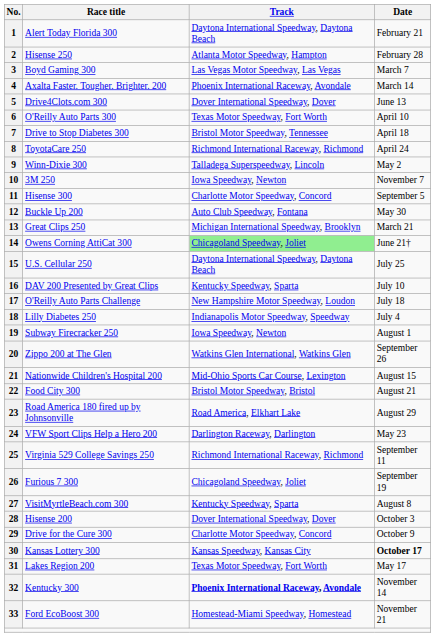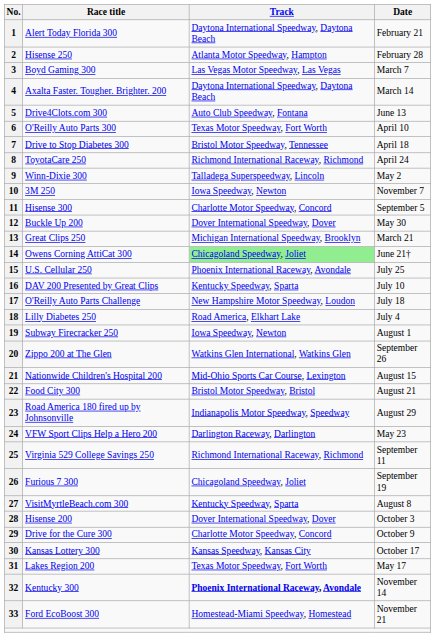 <table class="wikitable" style="font-size:85%;">
 <tr>
 <th>No.</th>
 <th>Race title</th>
 <th><a href='#'>Track</a></th>
 <th>Date</th>
 </tr>
 <tr>
 <th>1</th>
 <td><a href='#'>Alert Today Florida 300</a></td>
 <td><a href='#'>Daytona International Speedway</a>, <a href='#'>Daytona Beach</a></td>
 <td>February 21</td>
 </tr>
 <tr>
 <th>2</th>
 <td><a href='#'>Hisense 250</a></td>
 <td><a href='#'>Atlanta Motor Speedway</a>, <a href='#'>Hampton</a></td>
 <td>February 28</td>
 </tr>
 <tr>
 <th>3</th>
 <td><a href='#'>Boyd Gaming 300</a></td>
 <td><a href='#'>Las Vegas Motor Speedway</a>, <a href='#'>Las Vegas</a></td>
 <td>March 7</td>
 </tr>
 <tr>
 <th>4</th>
 <td><a href='#'>Axalta Faster. Tougher. Brighter. 200</a></td>
-<td><a href='#'>Phoenix International Raceway</a>, <a href='#'>Avondale</a></td>
+<td><a href='#'>Daytona International Speedway</a>, <a href='#'>Daytona Beach</a></td>
 <td>March 14</td>
 </tr>
 <tr>
 <th>5</th>
 <td><a href='#'>Drive4Clots.com 300</a></td>
-<td><a href='#'>Dover International Speedway</a>, <a href='#'>Dover</a></td>
+<td><a href='#'>Auto Club Speedway</a>, <a href='#'>Fontana</a></td>
 <td>June 13</td>
 </tr>
 <tr>
 <th>6</th>
 <td><a href='#'>O'Reilly Auto Parts 300</a></td>
 <td><a href='#'>Texas Motor Speedway</a>, <a href='#'>Fort Worth</a></td>
 <td>April 10</td>
 </tr>
 <tr>
 <th>7</th>
 <td><a href='#'>Drive to Stop Diabetes 300</a></td>
 <td><a href='#'>Bristol Motor Speedway</a>, <a href='#'>Tennessee</a></td>
 <td>April 18</td>
 </tr>
 <tr>
 <th>8</th>
 <td><a href='#'>ToyotaCare 250</a></td>
 <td><a href='#'>Richmond International Raceway</a>, <a href='#'>Richmond</a></td>
 <td>April 24</td>
 </tr>
 <tr>
 <th>9</th>
 <td><a href='#'>Winn-Dixie 300</a></td>
 <td><a href='#'>Talladega Superspeedway</a>, <a href='#'>Lincoln</a></td>
 <td>May 2</td>
 </tr>
 <tr>
 <th>10</th>
 <td><a href='#'>3M 250</a></td>
 <td><a href='#'>Iowa Speedway</a>, <a href='#'>Newton</a></td>
 <td>November 7</td>
 </tr>
 <tr>
 <th>11</th>
 <td><a href='#'>Hisense 300</a></td>
 <td><a href='#'>Charlotte Motor Speedway</a>, <a href='#'>Concord</a></td>
 <td>September 5</td>
 </tr>
 <tr>
 <th>12</th>
 <td><a href='#'>Buckle Up 200</a></td>
-<td><a href='#'>Auto Club Speedway</a>, <a href='#'>Fontana</a></td>
+<td><a href='#'>Dover International Speedway</a>, <a href='#'>Dover</a></td>
 <td>May 30</td>
 </tr>
 <tr>
 <th>13</th>
 <td><a href='#'>Great Clips 250</a></td>
 <td><a href='#'>Michigan International Speedway</a>, <a href='#'>Brooklyn</a></td>
 <td>March 21</td>
 </tr>
 <tr>
 <th>14</th>
 <td><a href='#'>Owens Corning AttiCat 300</a></td>
 <td style="background: lightgreen;"><a href='#'>Chicagoland Speedway</a>, <a href='#'>Joliet</a></td>
 <td>June 21†</td>
 </tr>
 <tr>
 <th>15</th>
 <td><a href='#'>U.S. Cellular 250</a></td>
-<td><a href='#'>Daytona International Speedway</a>, <a href='#'>Daytona Beach</a></td>
+<td><a href='#'>Phoenix International Raceway</a>, <a href='#'>Avondale</a></td>
 <td>July 25</td>
 </tr>
 <tr>
 <th>16</th>
 <td><a href='#'>DAV 200 Presented by Great Clips</a></td>
 <td><a href='#'>Kentucky Speedway</a>, <a href='#'>Sparta</a></td>
 <td>July 10</td>
 </tr>
 <tr>
 <th>17</th>
 <td><a href='#'>O'Reilly Auto Parts Challenge</a></td>
 <td><a href='#'>New Hampshire Motor Speedway</a>, <a href='#'>Loudon</a></td>
 <td>July 18</td>
 </tr>
 <tr>
 <th>18</th>
 <td><a href='#'>Lilly Diabetes 250</a></td>
-<td><a href='#'>Indianapolis Motor Speedway</a>, <a href='#'>Speedway</a></td>
+<td><a href='#'>Road America</a>, <a href='#'>Elkhart Lake</a></td>
 <td>July 4</td>
 </tr>
 <tr>
 <th>19</th>
 <td><a href='#'>Subway Firecracker 250</a></td>
 <td><a href='#'>Iowa Speedway</a>, <a href='#'>Newton</a></td>
 <td>August 1</td>
 </tr>
 <tr>
 <th>20</th>
 <td><a href='#'>Zippo 200 at The Glen</a></td>
 <td><a href='#'>Watkins Glen International</a>, <a href='#'>Watkins Glen</a></td>
 <td>September 26</td>
 </tr>
 <tr>
 <th>21</th>
 <td><a href='#'>Nationwide Children's Hospital 200</a></td>
 <td><a href='#'>Mid-Ohio Sports Car Course</a>, <a href='#'>Lexington</a></td>
 <td>August 15</td>
 </tr>
 <tr>
 <th>22</th>
 <td><a href='#'>Food City 300</a></td>
 <td><a href='#'>Bristol Motor Speedway</a>, <a href='#'>Bristol</a></td>
 <td>August 21</td>
 </tr>
 <tr>
 <th>23</th>
 <td><a href='#'>Road America 180 fired up by Johnsonville</a></td>
-<td><a href='#'>Road America</a>, <a href='#'>Elkhart Lake</a></td>
+<td><a href='#'>Indianapolis Motor Speedway</a>, <a href='#'>Speedway</a></td>
 <td>August 29</td>
 </tr>
 <tr>
 <th>24</th>
 <td><a href='#'>VFW Sport Clips Help a Hero 200</a></td>
 <td><a href='#'>Darlington Raceway</a>, <a href='#'>Darlington</a></td>
 <td>May 23</td>
 </tr>
 <tr>
 <th>25</th>
 <td><a href='#'>Virginia 529 College Savings 250</a></td>
 <td><a href='#'>Richmond International Raceway</a>, <a href='#'>Richmond</a></td>
 <td>September 11</td>
 </tr>
 <tr>
 <th>26</th>
 <td><a href='#'>Furious 7 300</a></td>
 <td><a href='#'>Chicagoland Speedway</a>, <a href='#'>Joliet</a></td>
 <td>September 19</td>
 </tr>
 <tr>
 <th>27</th>
 <td><a href='#'>VisitMyrtleBeach.com 300</a></td>
 <td><a href='#'>Kentucky Speedway</a>, <a href='#'>Sparta</a></td>
 <td>August 8</td>
 </tr>
 <tr>
 <th>28</th>
 <td><a href='#'>Hisense 200</a></td>
 <td><a href='#'>Dover International Speedway</a>, <a href='#'>Dover</a></td>
 <td>October 3</td>
 </tr>
 <tr>
 <th>29</th>
 <td><a href='#'>Drive for the Cure 300</a></td>
 <td><a href='#'>Charlotte Motor Speedway</a>, <a href='#'>Concord</a></td>
 <td>October 9</td>
 </tr>
 <tr>
 <th>30</th>
 <td><a href='#'>Kansas Lottery 300</a></td>
 <td><a href='#'>Kansas Speedway</a>, <a href='#'>Kansas City</a></td>
-<td><strong>October 17</strong></td>
+<td>October 17</td>
 </tr>
 <tr>
 <th>31</th>
 <td><a href='#'>Lakes Region 200</a></td>
 <td><a href='#'>Texas Motor Speedway</a>, <a href='#'>Fort Worth</a></td>
 <td>May 17</td>
 </tr>
 <tr>
 <th>32</th>
 <td><a href='#'>Kentucky 300</a></td>
 <td><strong><a href='#'>Phoenix International Raceway</a>, <a href='#'>Avondale</a></strong></td>
 <td>November 14</td>
 </tr>
 <tr>
 <th>33</th>
 <td><a href='#'>Ford EcoBoost 300</a></td>
 <td><a href='#'>Homestead-Miami Speedway</a>, <a href='#'>Homestead</a></td>
 <td>November 21</td>
 </tr>
 <tr>
 <td colspan="8"></td>
 </tr>
 </table>
